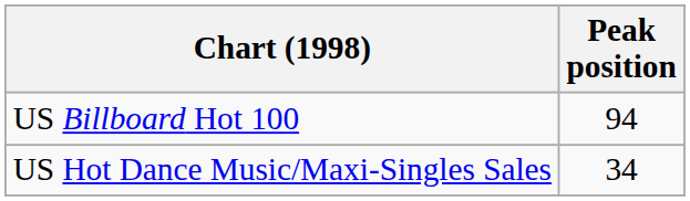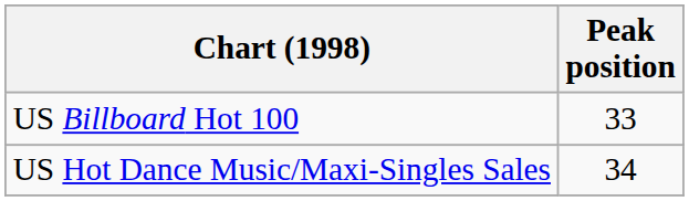 <table Class = "wikitable sortable">
 <tr>
 <th>Chart (1998)</th>
 <th>Peak<br>position</th>
 </tr>
 <tr>
 <td>US <a href='#'><em>Billboard</em> Hot 100</a></td>
-<td style="text-align:center;">94</td>
+<td style="text-align:center;">33</td>
 </tr>
 <tr>
 <td>US <a href='#'>Hot Dance Music/Maxi-Singles Sales</a></td>
 <td style="text-align:center;">34</td>
 </tr>
 </table>
